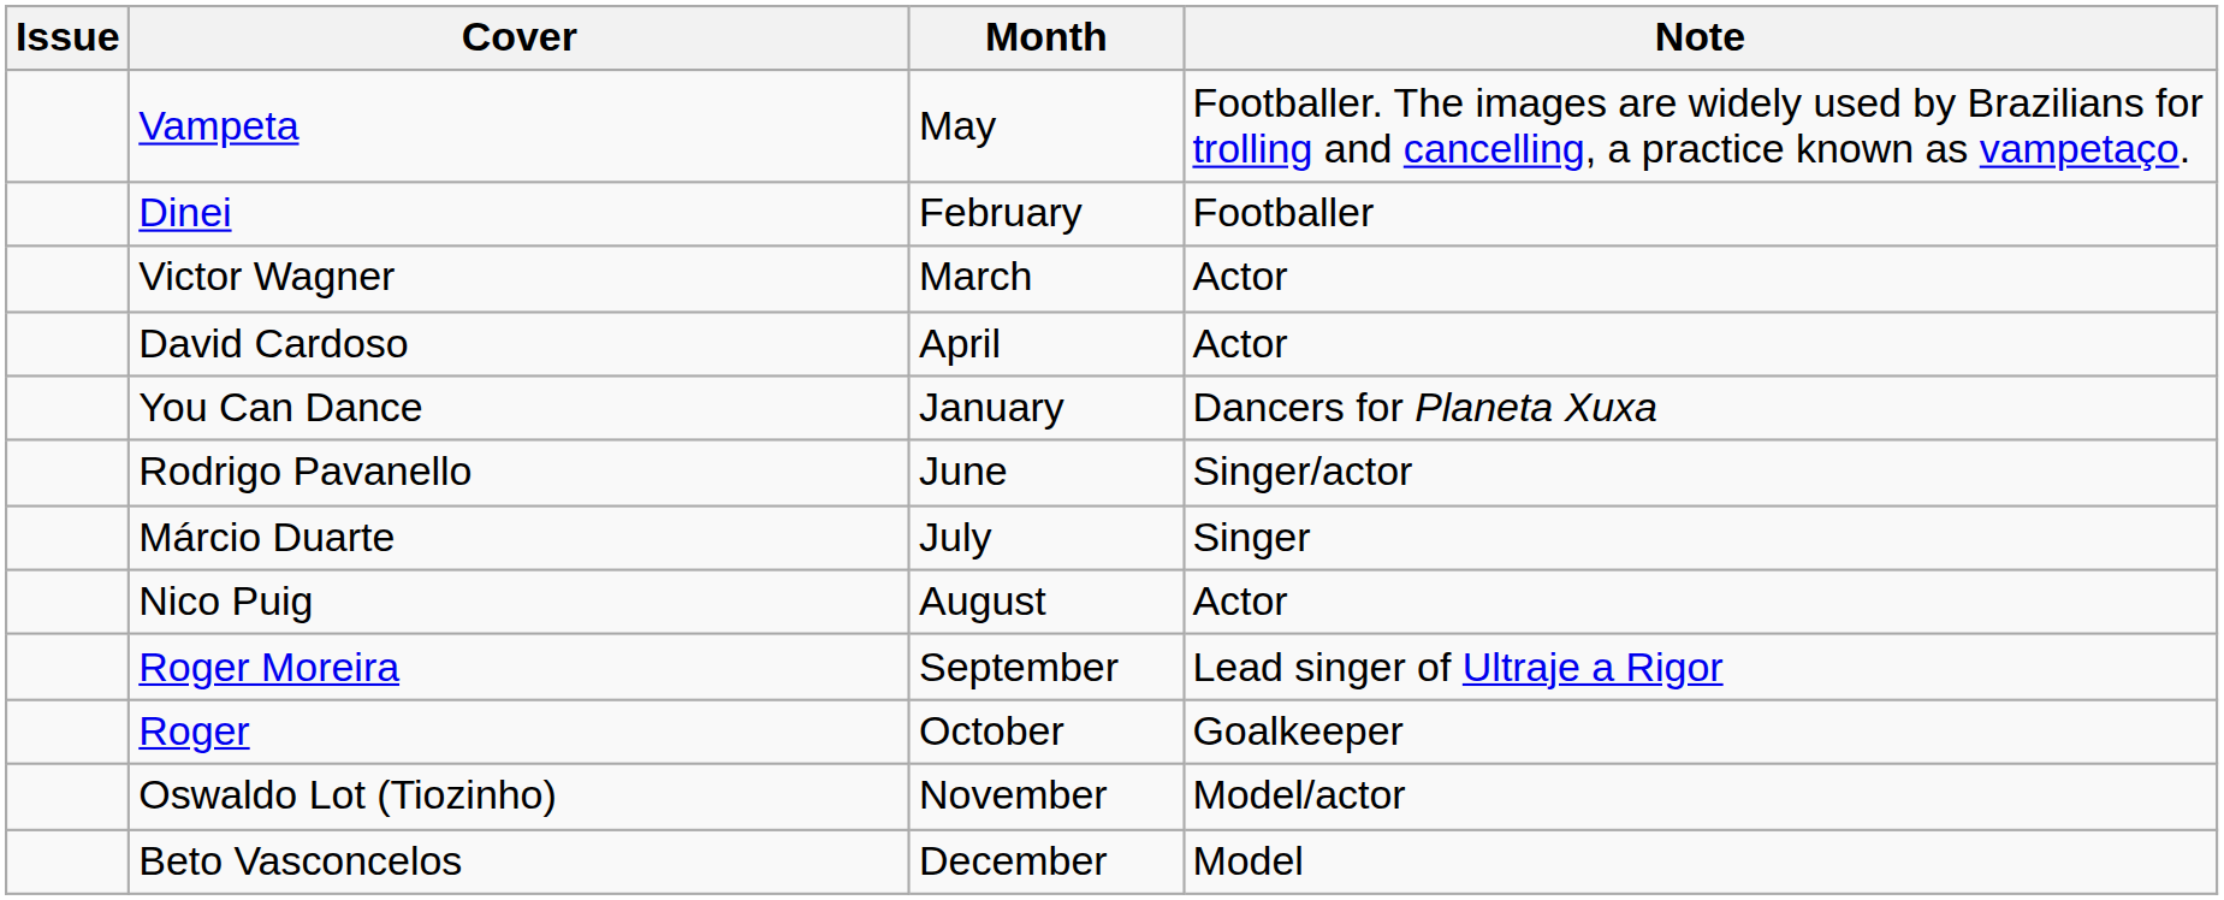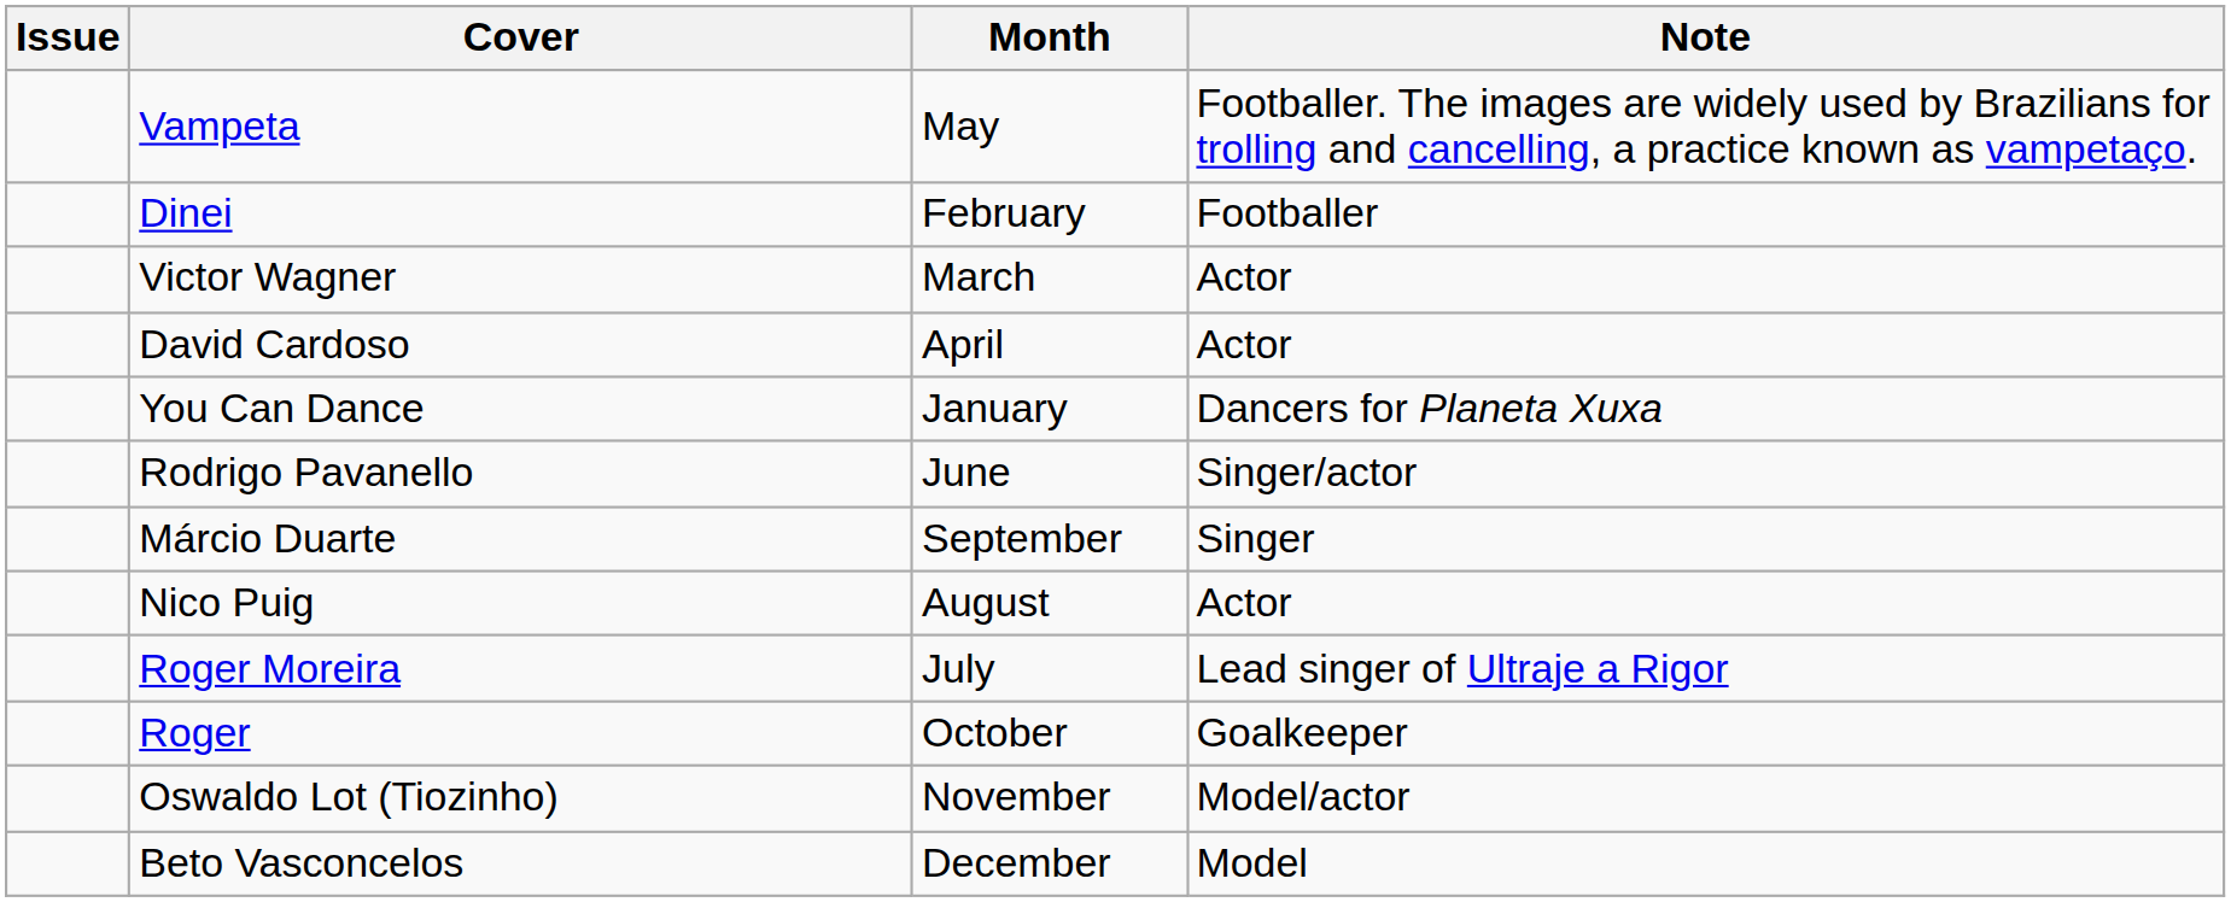 <table class=wikitable>
 <tr>
 <th width="10">Issue</th>
 <th width="300">Cover</th>
 <th width="100">Month</th>
 <th width="400">Note</th>
 </tr>
 <tr>
 <td></td>
 <td><a href='#'>Vampeta</a></td>
 <td>May</td>
 <td>Footballer. The images are widely used by Brazilians for <a href='#'>trolling</a> and <a href='#'>cancelling</a>, a practice known as <a href='#'>vampetaço</a>.</td>
 </tr>
 <tr>
 <td></td>
 <td><a href='#'>Dinei</a></td>
 <td>February</td>
 <td>Footballer</td>
 </tr>
 <tr>
 <td></td>
 <td>Victor Wagner</td>
 <td>March</td>
 <td>Actor</td>
 </tr>
 <tr>
 <td></td>
 <td>David Cardoso</td>
 <td>April</td>
 <td>Actor</td>
 </tr>
 <tr>
 <td></td>
 <td>You Can Dance</td>
 <td>January</td>
 <td>Dancers for <em>Planeta Xuxa</em></td>
 </tr>
 <tr>
 <td></td>
 <td>Rodrigo Pavanello</td>
 <td>June</td>
 <td>Singer/actor</td>
 </tr>
 <tr>
 <td></td>
 <td>Márcio Duarte</td>
-<td>July</td>
+<td>September</td>
 <td>Singer</td>
 </tr>
 <tr>
 <td></td>
 <td>Nico Puig</td>
 <td>August</td>
 <td>Actor</td>
 </tr>
 <tr>
 <td></td>
 <td><a href='#'>Roger Moreira</a></td>
-<td>September</td>
+<td>July</td>
 <td>Lead singer of <a href='#'>Ultraje a Rigor</a></td>
 </tr>
 <tr>
 <td></td>
 <td><a href='#'>Roger</a></td>
 <td>October</td>
 <td>Goalkeeper</td>
 </tr>
 <tr>
 <td></td>
 <td>Oswaldo Lot (Tiozinho)</td>
 <td>November</td>
 <td>Model/actor</td>
 </tr>
 <tr>
 <td></td>
 <td>Beto Vasconcelos</td>
 <td>December</td>
 <td>Model</td>
 </tr>
 </table>
